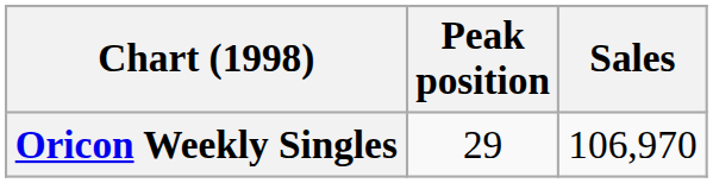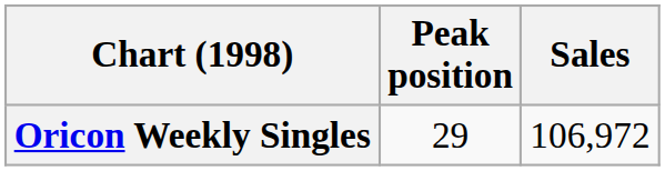 <table class="wikitable sortable plainrowheaders">
 <tr>
 <th scope="col">Chart (1998)</th>
 <th scope="col">Peak<br>position</th>
 <th scope="col">Sales</th>
 </tr>
 <tr>
 <th scope="row"><a href='#'>Oricon</a> Weekly Singles</th>
 <td align="center">29</td>
-<td align="center">106,970</td>
+<td align="center">106,972</td>
 </tr>
 </table>
